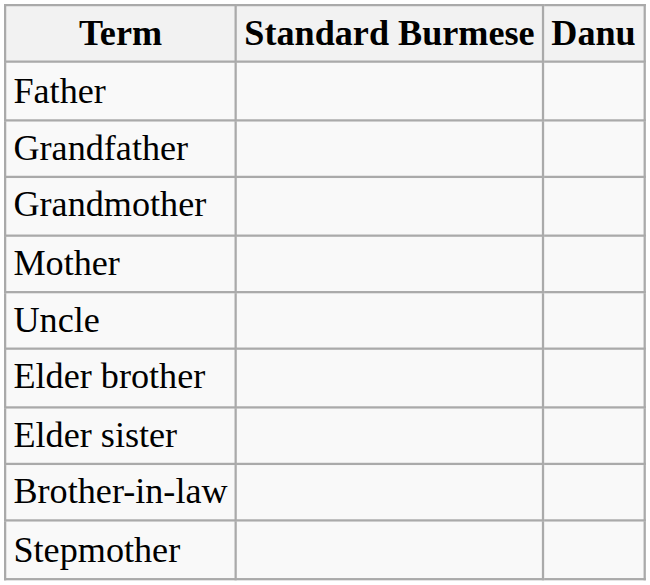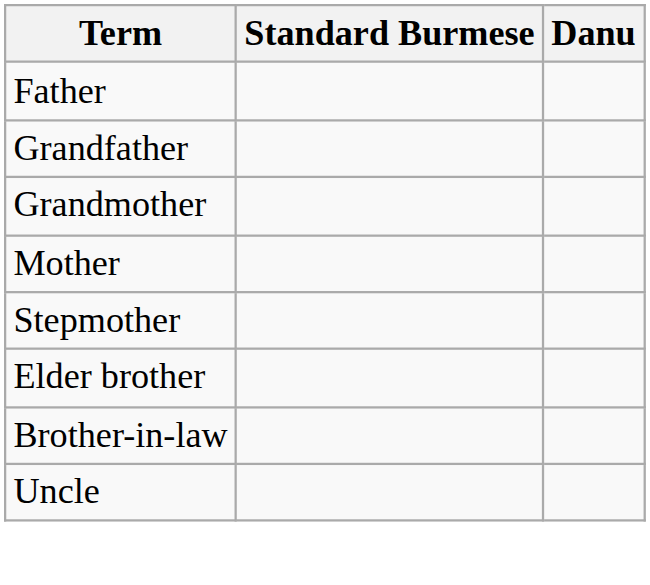 <table class=wikitable>
 <tr>
 <th>Term</th>
 <th>Standard Burmese</th>
 <th>Danu</th>
 </tr>
 <tr>
 <td>Father</td>
 <td></td>
 <td></td>
 </tr>
 <tr>
 <td>Grandfather</td>
 <td></td>
 <td></td>
 </tr>
 <tr>
 <td>Grandmother</td>
 <td></td>
 <td></td>
 </tr>
 <tr>
 <td>Mother</td>
 <td></td>
 <td></td>
 </tr>
 <tr>
-<td>Uncle</td>
+<td>Stepmother</td>
 <td></td>
 <td></td>
 </tr>
 <tr>
 <td>Elder brother</td>
 <td></td>
 <td></td>
 </tr>
 <tr>
-<td>Elder sister</td>
-<td></td>
-<td></td>
-</tr>
-<tr>
 <td>Brother-in-law</td>
 <td></td>
 <td></td>
 </tr>
 <tr>
-<td>Stepmother</td>
+<td>Uncle</td>
 <td></td>
 <td></td>
 </tr>
 </table>
